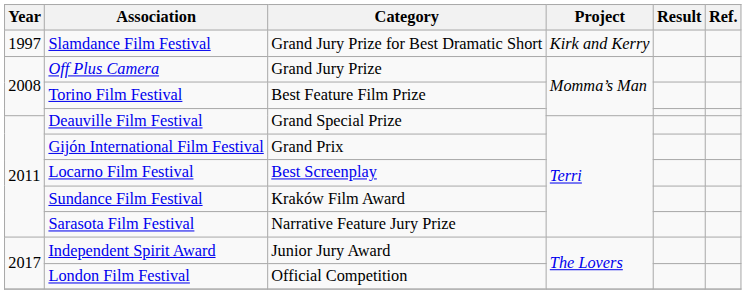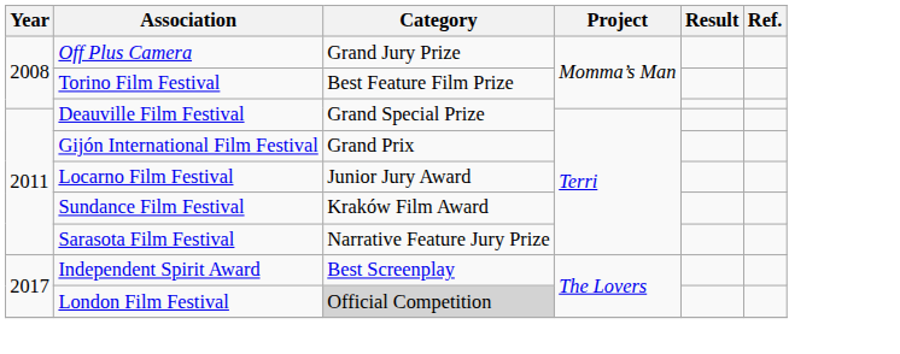 <table class="wikitable">
 <tr>
 <th>Year</th>
 <th>Association</th>
 <th>Category</th>
 <th>Project</th>
 <th>Result</th>
 <th>Ref.</th>
-</tr>
-<tr>
-<td>1997</td>
-<td><a href='#'>Slamdance Film Festival</a></td>
-<td>Grand Jury Prize for Best Dramatic Short</td>
-<td><em>Kirk and Kerry</em></td>
-<td></td>
-<td></td>
 </tr>
 <tr>
 <td rowspan=3>2008</td>
 <td><a href='#'><em>Off Plus Camera</em></a></td>
 <td>Grand Jury Prize</td>
 <td rowspan=3><em>Momma’s Man</em></td>
 <td></td>
 <td></td>
 </tr>
 <tr>
 <td><a href='#'>Torino Film Festival</a></td>
 <td>Best Feature Film Prize</td>
 <td></td>
 <td></td>
 </tr>
 <tr>
 <td rowspan=2><a href='#'>Deauville Film Festival</a></td>
 <td rowspan=2>Grand Special Prize</td>
 <td></td>
 <td></td>
 </tr>
 <tr>
 <td rowspan=5>2011</td>
 <td rowspan=5><em><a href='#'>Terri</a></em></td>
 <td></td>
 <td></td>
 </tr>
 <tr>
 <td><a href='#'>Gijón International Film Festival</a></td>
 <td>Grand Prix</td>
 <td></td>
 <td></td>
 </tr>
 <tr>
 <td><a href='#'>Locarno Film Festival</a></td>
-<td><a href='#'>Best Screenplay</a></td>
+<td>Junior Jury Award</td>
 <td></td>
 <td></td>
 </tr>
 <tr>
 <td><a href='#'>Sundance Film Festival</a></td>
 <td>Kraków Film Award</td>
 <td></td>
 <td></td>
 </tr>
 <tr>
 <td><a href='#'>Sarasota Film Festival</a></td>
 <td>Narrative Feature Jury Prize</td>
 <td></td>
 <td></td>
 </tr>
 <tr>
 <td rowspan=2>2017</td>
 <td><a href='#'>Independent Spirit Award</a></td>
-<td>Junior Jury Award</td>
+<td><a href='#'>Best Screenplay</a></td>
 <td rowspan=2><em><a href='#'>The Lovers</a></em></td>
 <td></td>
 <td></td>
 </tr>
 <tr>
 <td><a href='#'>London Film Festival</a></td>
-<td>Official Competition</td>
+<td style="background: lightgrey;">Official Competition</td>
 <td></td>
 <td></td>
 </tr>
 <tr>
 </tr>
 </table>
